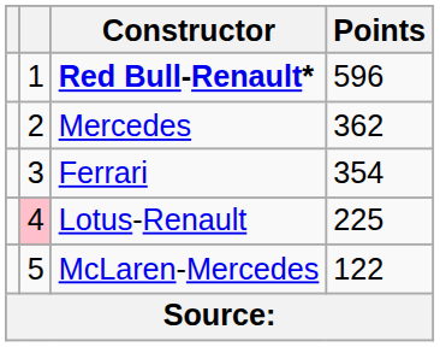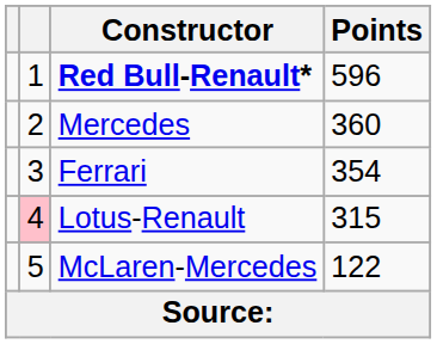 <table class="wikitable" style="font-size: 85%;">
 <tr>
 <th></th>
 <th></th>
 <th>Constructor</th>
 <th>Points</th>
 </tr>
 <tr>
 <td align="left"></td>
 <td align="center">1</td>
 <td> <strong><a href='#'>Red Bull</a>-<a href='#'>Renault</a>*</strong></td>
 <td align="left">596</td>
 </tr>
 <tr>
 <td align="left"></td>
 <td align="center">2</td>
 <td> <a href='#'>Mercedes</a></td>
-<td align="left">362</td>
+<td align="left">360</td>
 </tr>
 <tr>
 <td align="left"></td>
 <td align="center">3</td>
 <td> <a href='#'>Ferrari</a></td>
 <td align="left">354</td>
 </tr>
 <tr>
 <td align="left"></td>
 <td align="center" style="background: pink;">4</td>
 <td> <a href='#'>Lotus</a>-<a href='#'>Renault</a></td>
-<td align="left">225</td>
+<td align="left">315</td>
 </tr>
 <tr>
 <td align="left"></td>
 <td align="center">5</td>
 <td> <a href='#'>McLaren</a>-<a href='#'>Mercedes</a></td>
 <td align="left">122</td>
 </tr>
 <tr>
 <th colspan=4>Source:</th>
 </tr>
 </table>
